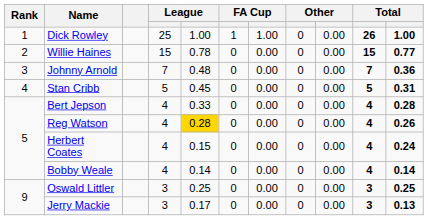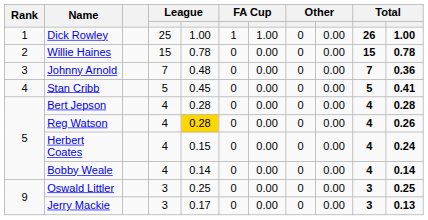 <table class="wikitable plainrowheaders" style="text-align:center;">
 <tr>
 <th scope="col" rowspan="2" style="width:4em;">Rank</th>
 <th scope="col" rowspan="2" style="width:10em;">Name</th>
 <th scope="col" rowspan="2" style="width:4em;"></th>
 <th scope="col" colspan="2">League</th>
 <th scope="col" colspan="2">FA Cup</th>
 <th scope="col" colspan="2">Other</th>
 <th scope="col" colspan="2">Total</th>
 </tr>
 <tr>
 <th scope="col" style="width:4em;"></th>
 <th scope="col" style="width:4em;"></th>
 <th scope="col" style="width:4em;"></th>
 <th scope="col" style="width:4em;"></th>
 <th scope="col" style="width:4em;"></th>
 <th scope="col" style="width:4em;"></th>
 <th scope="col" style="width:4em;"></th>
 <th scope="col" style="width:4em;"></th>
 </tr>
 <tr>
 <td>1</td>
 <td align="left"><a href='#'>Dick Rowley</a></td>
 <td></td>
 <td>25</td>
 <td>1.00</td>
 <td>1</td>
 <td>1.00</td>
 <td>0</td>
 <td>0.00</td>
 <td><strong>26</strong></td>
 <td><strong>1.00</strong></td>
 </tr>
 <tr>
 <td>2</td>
 <td align="left"><a href='#'>Willie Haines</a></td>
 <td></td>
 <td>15</td>
 <td>0.78</td>
 <td>0</td>
 <td>0.00</td>
 <td>0</td>
 <td>0.00</td>
 <td><strong>15</strong></td>
-<td><strong>0.77</strong></td>
+<td><strong>0.78</strong></td>
 </tr>
 <tr>
 <td>3</td>
 <td align="left"><a href='#'>Johnny Arnold</a></td>
 <td></td>
 <td>7</td>
 <td>0.48</td>
 <td>0</td>
 <td>0.00</td>
 <td>0</td>
 <td>0.00</td>
 <td><strong>7</strong></td>
 <td><strong>0.36</strong></td>
 </tr>
 <tr>
 <td>4</td>
 <td align="left"><a href='#'>Stan Cribb</a></td>
 <td></td>
 <td>5</td>
 <td>0.45</td>
 <td>0</td>
 <td>0.00</td>
 <td>0</td>
 <td>0.00</td>
 <td><strong>5</strong></td>
-<td><strong>0.31</strong></td>
+<td><strong>0.41</strong></td>
 </tr>
 <tr>
 <td rowspan="4">5</td>
 <td align="left"><a href='#'>Bert Jepson</a></td>
 <td></td>
 <td>4</td>
-<td>0.33</td>
+<td>0.28</td>
 <td>0</td>
 <td>0.00</td>
 <td>0</td>
 <td>0.00</td>
 <td><strong>4</strong></td>
 <td><strong>0.28</strong></td>
 </tr>
 <tr>
 <td align="left"><a href='#'>Reg Watson</a></td>
 <td></td>
 <td>4</td>
 <td style="background: gold;">0.28</td>
 <td>0</td>
 <td>0.00</td>
 <td>0</td>
 <td>0.00</td>
 <td><strong>4</strong></td>
 <td><strong>0.26</strong></td>
 </tr>
 <tr>
 <td align="left"><a href='#'>Herbert Coates</a></td>
 <td></td>
 <td>4</td>
 <td>0.15</td>
 <td>0</td>
 <td>0.00</td>
 <td>0</td>
 <td>0.00</td>
 <td><strong>4</strong></td>
 <td><strong>0.24</strong></td>
 </tr>
 <tr>
 <td align="left"><a href='#'>Bobby Weale</a></td>
 <td></td>
 <td>4</td>
 <td>0.14</td>
 <td>0</td>
 <td>0.00</td>
 <td>0</td>
 <td>0.00</td>
 <td><strong>4</strong></td>
 <td><strong>0.14</strong></td>
 </tr>
 <tr>
 <td rowspan="2">9</td>
 <td align="left"><a href='#'>Oswald Littler</a></td>
 <td></td>
 <td>3</td>
 <td>0.25</td>
 <td>0</td>
 <td>0.00</td>
 <td>0</td>
 <td>0.00</td>
 <td><strong>3</strong></td>
 <td><strong>0.25</strong></td>
 </tr>
 <tr>
 <td align="left"><a href='#'>Jerry Mackie</a></td>
 <td></td>
 <td>3</td>
 <td>0.17</td>
 <td>0</td>
 <td>0.00</td>
 <td>0</td>
 <td>0.00</td>
 <td><strong>3</strong></td>
 <td><strong>0.13</strong></td>
 </tr>
 </table>
